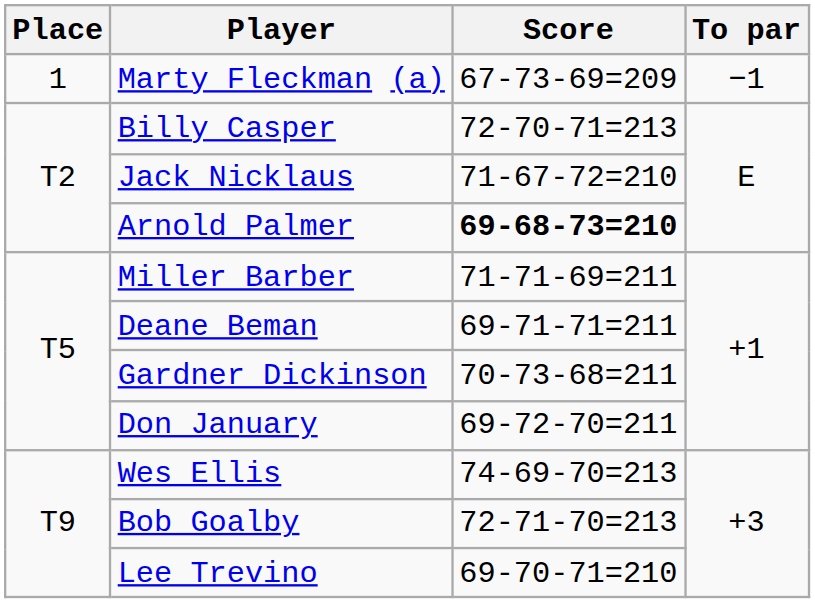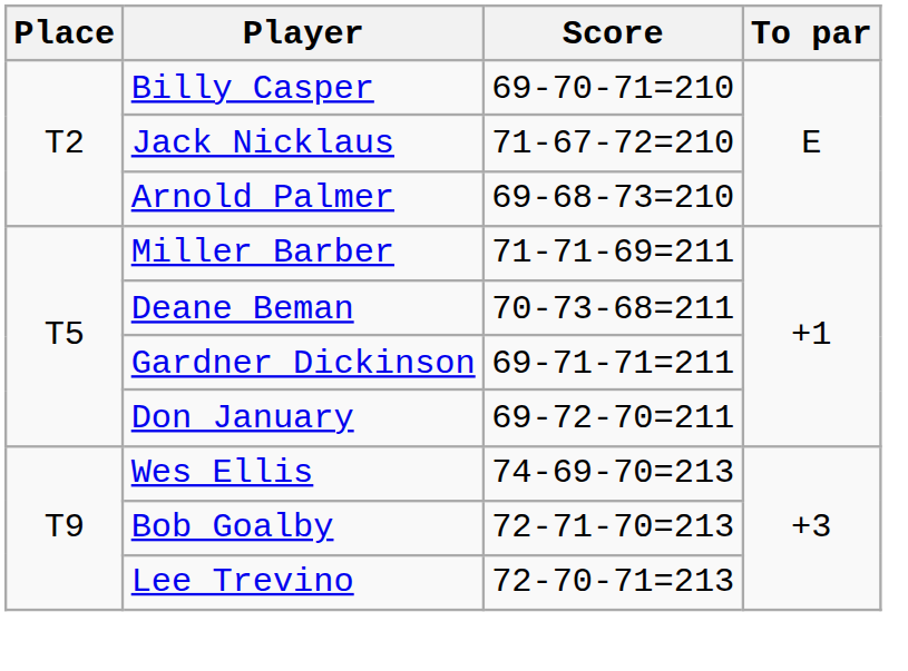 <table class=wikitable>
 <tr>
 <th>Place</th>
 <th>Player</th>
 <th>Score</th>
 <th>To par</th>
 </tr>
 <tr>
-<td align=center>1</td>
-<td> <a href='#'>Marty Fleckman</a> <a href='#'>(a)</a></td>
-<td>67-73-69=209</td>
-<td align=center>−1</td>
-</tr>
-<tr>
 <td rowspan=3 align=center>T2</td>
 <td> <a href='#'>Billy Casper</a></td>
-<td>72-70-71=213</td>
+<td>69-70-71=210</td>
 <td rowspan=3 align=center>E</td>
 </tr>
 <tr>
 <td> <a href='#'>Jack Nicklaus</a></td>
 <td>71-67-72=210</td>
 </tr>
 <tr>
 <td> <a href='#'>Arnold Palmer</a></td>
-<td><strong>69-68-73=210</strong></td>
+<td>69-68-73=210</td>
 </tr>
 <tr>
 <td rowspan=4 align=center>T5</td>
 <td> <a href='#'>Miller Barber</a></td>
 <td>71-71-69=211</td>
 <td rowspan=4 align=center>+1</td>
 </tr>
 <tr>
 <td> <a href='#'>Deane Beman</a></td>
-<td>69-71-71=211</td>
+<td>70-73-68=211</td>
 </tr>
 <tr>
 <td> <a href='#'>Gardner Dickinson</a></td>
-<td>70-73-68=211</td>
+<td>69-71-71=211</td>
 </tr>
 <tr>
 <td> <a href='#'>Don January</a></td>
 <td>69-72-70=211</td>
 </tr>
 <tr>
 <td rowspan=4 align=center>T9</td>
 <td> <a href='#'>Wes Ellis</a></td>
 <td>74-69-70=213</td>
 <td rowspan=3 align=center>+3</td>
 </tr>
 <tr>
 <td> <a href='#'>Bob Goalby</a></td>
 <td>72-71-70=213</td>
 </tr>
 <tr>
 <td> <a href='#'>Lee Trevino</a></td>
-<td>69-70-71=210</td>
+<td>72-70-71=213</td>
 </tr>
 </table>
